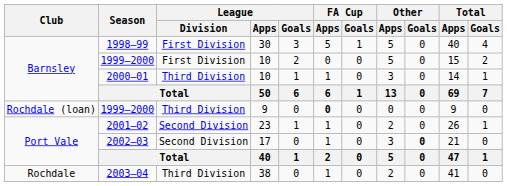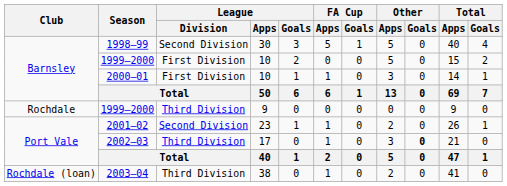 <table class="wikitable" style="text-align: center;">
 <tr>
 <th rowspan="2">Club</th>
 <th rowspan="2">Season</th>
 <th colspan="3">League</th>
 <th colspan="2">FA Cup</th>
 <th colspan="2">Other</th>
 <th colspan="2">Total</th>
 </tr>
 <tr>
 <th>Division</th>
 <th>Apps</th>
 <th>Goals</th>
 <th>Apps</th>
 <th>Goals</th>
 <th>Apps</th>
 <th>Goals</th>
 <th>Apps</th>
 <th>Goals</th>
 </tr>
 <tr>
 <td rowspan="4"><a href='#'>Barnsley</a></td>
 <td><a href='#'>1998–99</a></td>
-<td><a href='#'>First Division</a></td>
+<td>Second Division</td>
 <td>30</td>
 <td>3</td>
 <td>5</td>
 <td>1</td>
 <td>5</td>
 <td>0</td>
 <td>40</td>
 <td>4</td>
 </tr>
 <tr>
 <td><a href='#'>1999–2000</a></td>
 <td>First Division</td>
 <td>10</td>
 <td>2</td>
 <td>0</td>
 <td>0</td>
 <td>5</td>
 <td>0</td>
 <td>15</td>
 <td>2</td>
 </tr>
 <tr>
 <td><a href='#'>2000–01</a></td>
-<td><a href='#'>Third Division</a></td>
+<td>First Division</td>
 <td>10</td>
 <td>1</td>
 <td>1</td>
 <td>0</td>
 <td>3</td>
 <td>0</td>
 <td>14</td>
 <td>1</td>
 </tr>
 <tr>
 <th colspan="2">Total</th>
 <th>50</th>
 <th>6</th>
 <th>6</th>
 <th>1</th>
 <th>13</th>
 <th>0</th>
 <th>69</th>
 <th>7</th>
 </tr>
 <tr>
-<td><a href='#'>Rochdale</a> (loan)</td>
+<td>Rochdale</td>
 <td><a href='#'>1999–2000</a></td>
 <td><a href='#'>Third Division</a></td>
 <td>9</td>
 <td>0</td>
-<td><strong>0</strong></td>
+<td>0</td>
 <td>0</td>
 <td>0</td>
 <td>0</td>
 <td>9</td>
 <td>0</td>
 </tr>
 <tr>
 <td rowspan="3"><a href='#'>Port Vale</a></td>
 <td><a href='#'>2001–02</a></td>
 <td><a href='#'>Second Division</a></td>
 <td>23</td>
 <td>1</td>
 <td>1</td>
 <td>0</td>
 <td>2</td>
 <td>0</td>
 <td>26</td>
 <td>1</td>
 </tr>
 <tr>
 <td><a href='#'>2002–03</a></td>
-<td>Second Division</td>
+<td><a href='#'>Third Division</a></td>
 <td>17</td>
 <td>0</td>
 <td>1</td>
 <td>0</td>
 <td>3</td>
 <td><strong>0</strong></td>
 <td>21</td>
 <td>0</td>
 </tr>
 <tr>
 <th colspan="2">Total</th>
 <th>40</th>
 <th>1</th>
 <th>2</th>
 <th>0</th>
 <th>5</th>
 <th>0</th>
 <th>47</th>
 <th>1</th>
 </tr>
 <tr>
-<td>Rochdale</td>
+<td><a href='#'>Rochdale</a> (loan)</td>
 <td><a href='#'>2003–04</a></td>
 <td>Third Division</td>
 <td>38</td>
 <td>0</td>
 <td>1</td>
 <td>0</td>
 <td>2</td>
 <td>0</td>
 <td>41</td>
 <td>0</td>
 </tr>
 </table>
